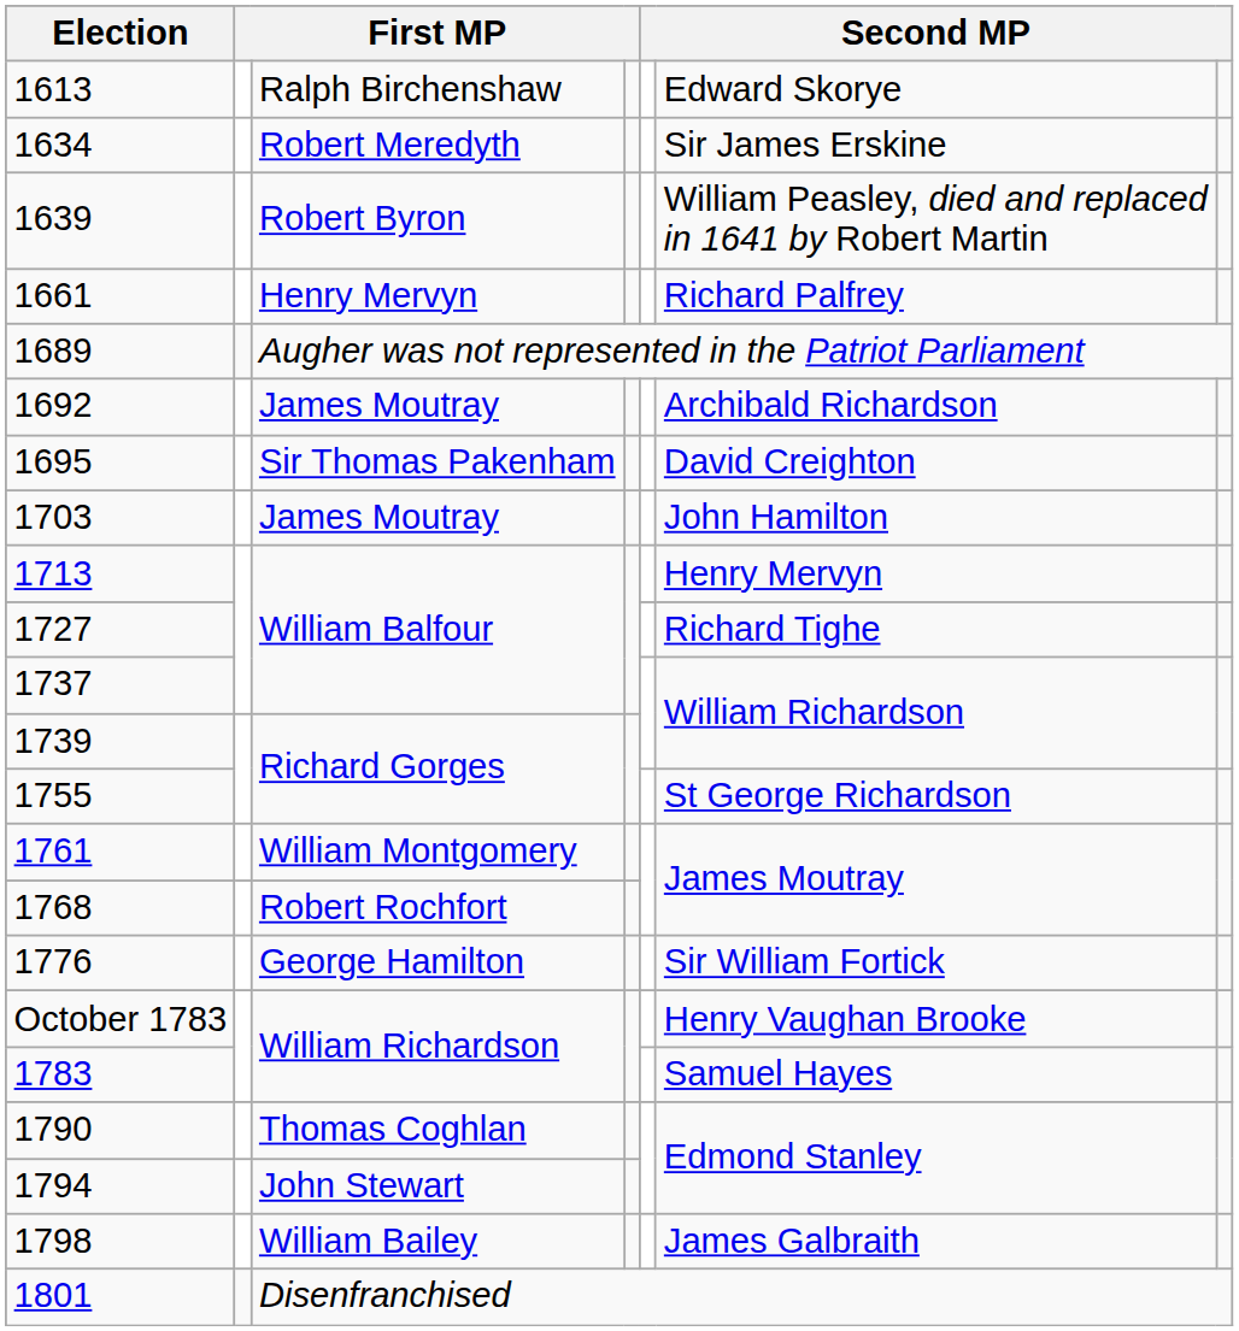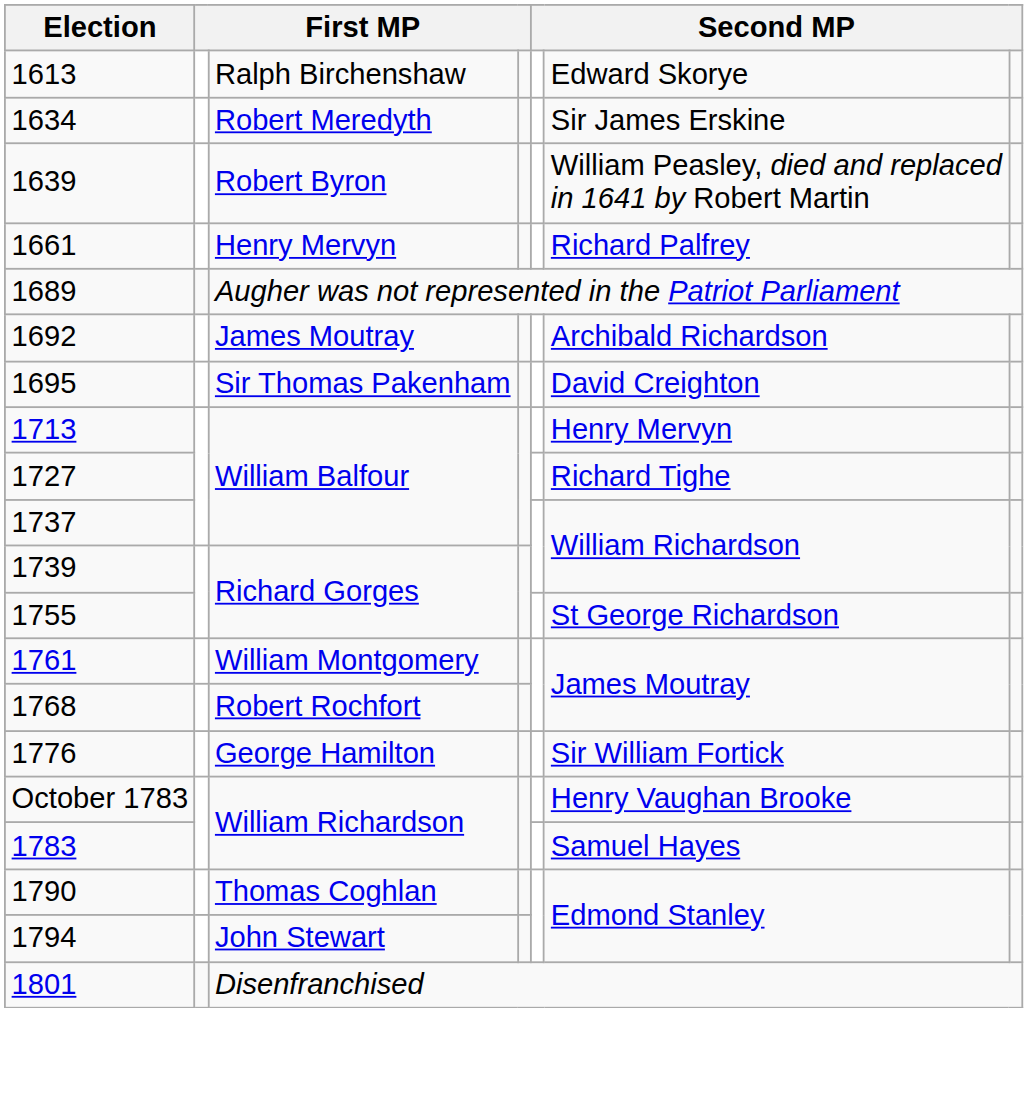 <table class="wikitable">
 <tr>
 <th>Election</th>
 <th colspan=3>First MP</th>
 <th colspan=3>Second MP</th>
 </tr>
 <tr>
 <td>1613</td>
 <td style="background-color: white"></td>
 <td>Ralph Birchenshaw</td>
 <td></td>
 <td style="background-color: white"></td>
 <td>Edward Skorye</td>
 <td></td>
 </tr>
 <tr>
 <td>1634</td>
 <td style="background-color: white"></td>
 <td><a href='#'>Robert Meredyth</a></td>
 <td></td>
 <td style="background-color: white"></td>
 <td>Sir James Erskine</td>
 <td></td>
 </tr>
 <tr>
 <td>1639</td>
 <td style="background-color: white"></td>
 <td><a href='#'>Robert Byron</a></td>
 <td></td>
 <td style="background-color: white"></td>
 <td>William Peasley, <em>died and replaced <br>in 1641 by</em> Robert Martin</td>
 <td></td>
 </tr>
 <tr>
 <td>1661</td>
 <td style="background-color: white"></td>
 <td><a href='#'>Henry Mervyn</a></td>
 <td></td>
 <td style="background-color: white"></td>
 <td><a href='#'>Richard Palfrey</a></td>
 <td></td>
 </tr>
 <tr>
 <td>1689</td>
 <td></td>
 <td colspan="5"><em>Augher was not represented in the <a href='#'>Patriot Parliament</a></em></td>
 </tr>
 <tr>
 <td>1692</td>
 <td style="background-color: white"></td>
 <td><a href='#'>James Moutray</a></td>
 <td></td>
 <td style="background-color: white"></td>
 <td><a href='#'>Archibald Richardson</a></td>
 <td></td>
 </tr>
 <tr>
 <td>1695</td>
 <td style="background-color: white"></td>
 <td><a href='#'>Sir Thomas Pakenham</a> </td>
 <td></td>
 <td style="background-color: white"></td>
 <td><a href='#'>David Creighton</a></td>
-<td></td>
-</tr>
-<tr>
-<td>1703</td>
-<td style="background-color: white"></td>
-<td><a href='#'>James Moutray</a></td>
-<td></td>
-<td style="background-color: white"></td>
-<td><a href='#'>John Hamilton</a></td>
 <td></td>
 </tr>
 <tr>
 <td><a href='#'>1713</a></td>
 <td rowspan="3" style="background-color: white"></td>
 <td rowspan="3"><a href='#'>William Balfour</a></td>
 <td rowspan="3"></td>
 <td style="background-color: white"></td>
 <td><a href='#'>Henry Mervyn</a></td>
 <td></td>
 </tr>
 <tr>
 <td>1727</td>
 <td style="background-color: white"></td>
 <td><a href='#'>Richard Tighe</a></td>
 <td></td>
 </tr>
 <tr>
 <td>1737</td>
 <td rowspan="2" style="background-color: white"></td>
 <td rowspan="2"><a href='#'>William Richardson</a></td>
 <td rowspan="2"></td>
 </tr>
 <tr>
 <td>1739</td>
 <td rowspan="2" style="background-color: white"></td>
 <td rowspan="2"><a href='#'>Richard Gorges</a></td>
 <td rowspan="2"></td>
 </tr>
 <tr>
 <td>1755</td>
 <td style="background-color: white"></td>
 <td><a href='#'>St George Richardson</a></td>
 <td></td>
 </tr>
 <tr>
 <td><a href='#'>1761</a></td>
 <td style="background-color: white"></td>
 <td><a href='#'>William Montgomery</a></td>
 <td></td>
 <td rowspan="2" style="background-color: white"></td>
 <td rowspan="2"><a href='#'>James Moutray</a></td>
 <td rowspan="2"></td>
 </tr>
 <tr>
 <td>1768</td>
 <td style="background-color: white"></td>
 <td><a href='#'>Robert Rochfort</a></td>
 <td></td>
 </tr>
 <tr>
 <td>1776</td>
 <td style="background-color: white"></td>
 <td><a href='#'>George Hamilton</a></td>
 <td></td>
 <td style="background-color: white"></td>
 <td><a href='#'>Sir William Fortick</a> </td>
 <td></td>
 </tr>
 <tr>
 <td>October 1783</td>
 <td rowspan="2" style="background-color: white"></td>
 <td rowspan="2"><a href='#'>William Richardson</a></td>
 <td rowspan="2"></td>
 <td style="background-color: white"></td>
 <td><a href='#'>Henry Vaughan Brooke</a></td>
 <td></td>
 </tr>
 <tr>
 <td><a href='#'>1783</a></td>
 <td style="background-color: white"></td>
 <td><a href='#'>Samuel Hayes</a></td>
 <td></td>
 </tr>
 <tr>
 <td>1790</td>
 <td style="background-color: white"></td>
 <td><a href='#'>Thomas Coghlan</a></td>
 <td></td>
 <td rowspan="2" style="background-color: white"></td>
 <td rowspan="2"><a href='#'>Edmond Stanley</a></td>
 <td rowspan="2"></td>
 </tr>
 <tr>
 <td>1794</td>
 <td style="background-color: white"></td>
 <td><a href='#'>John Stewart</a></td>
 <td></td>
 </tr>
 <tr>
-<td>1798</td>
-<td style="background-color: white"></td>
-<td><a href='#'>William Bailey</a></td>
-<td></td>
-<td style="background-color: white"></td>
-<td><a href='#'>James Galbraith</a></td>
-<td></td>
-</tr>
-<tr>
 <td><a href='#'>1801</a></td>
 <td></td>
 <td colspan="5"><em>Disenfranchised</em></td>
 </tr>
 </table>
